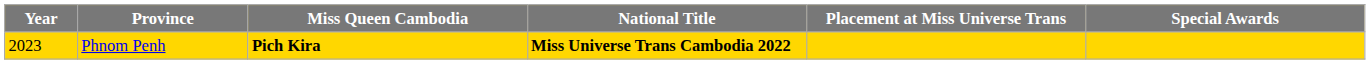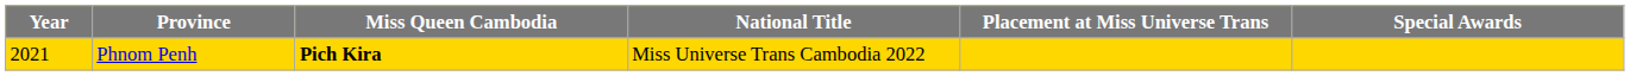 <table class="wikitable " style="font-size: 95%;">
 <tr style="background-color:gold; ">
 <th width="60" style="background-color:#787878;color:#FFFFFF;">Year</th>
 <th width="150" style="background-color:#787878;color:#FFFFFF;">Province</th>
 <th width="250" style="background-color:#787878;color:#FFFFFF;">Miss Queen Cambodia</th>
 <th width="250" style="background-color:#787878;color:#FFFFFF;">National Title</th>
 <th width="250" style="background-color:#787878;color:#FFFFFF;">Placement at Miss Universe Trans</th>
 <th width="250" style="background-color:#787878;color:#FFFFFF;">Special Awards</th>
 </tr>
 <tr style="background-color:gold; ">
-<td>2023</td>
+<td>2021</td>
 <td><a href='#'>Phnom Penh</a></td>
 <td><strong>Pich Kira</strong></td>
-<td><strong>Miss Universe Trans Cambodia 2022</strong></td>
+<td>Miss Universe Trans Cambodia 2022</td>
 <td style="background:;"></td>
 <td></td>
 </tr>
 </table>
